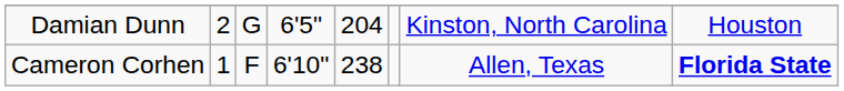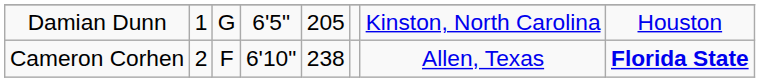 <table class="wikitable sortable" border="1" style="text-align:center;">
 <tr align=center>
 </tr>
 <tr>
 <td>Damian Dunn</td>
-<td>2</td>
+<td>1</td>
 <td>G</td>
 <td>6'5"</td>
-<td>204</td>
+<td>205</td>
 <td></td>
 <td><a href='#'>Kinston, North Carolina</a></td>
 <td><a href='#'>Houston</a></td>
 </tr>
 <tr>
 <td>Cameron Corhen</td>
-<td>1</td>
+<td>2</td>
 <td>F</td>
 <td>6'10"</td>
 <td>238</td>
 <td></td>
 <td><a href='#'>Allen, Texas</a></td>
 <td><strong><a href='#'>Florida State</a></strong></td>
 </tr>
 </table>
